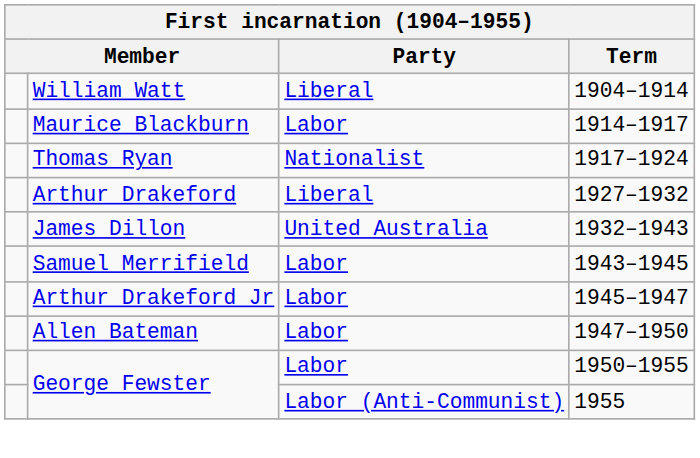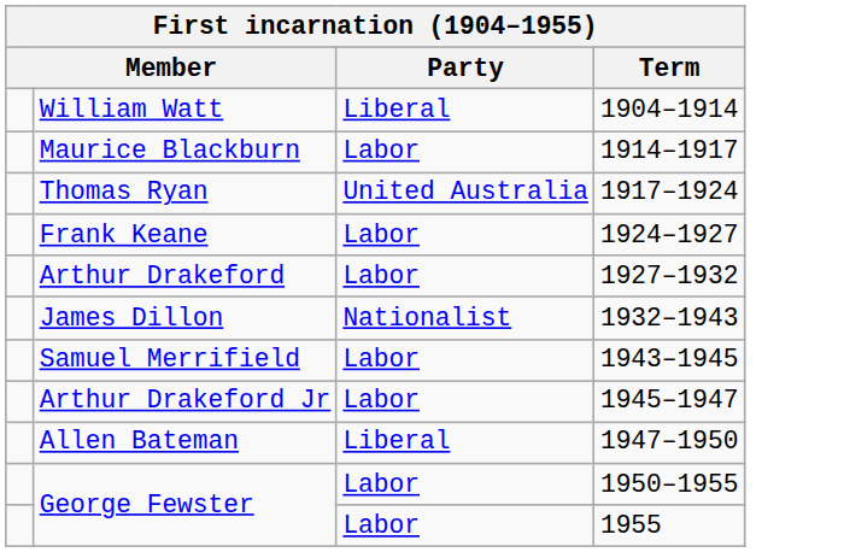 <table class="wikitable">
 <tr>
 <th colspan="4">First incarnation (1904–1955)</th>
 </tr>
 <tr>
 <th colspan="2">Member</th>
 <th>Party</th>
 <th>Term</th>
 </tr>
 <tr>
 <td> </td>
 <td><a href='#'>William Watt</a></td>
 <td><a href='#'>Liberal</a></td>
 <td>1904–1914</td>
 </tr>
 <tr>
 <td> </td>
 <td><a href='#'>Maurice Blackburn</a></td>
 <td><a href='#'>Labor</a></td>
 <td>1914–1917</td>
 </tr>
 <tr>
 <td> </td>
 <td><a href='#'>Thomas Ryan</a></td>
-<td><a href='#'>Nationalist</a></td>
+<td><a href='#'>United Australia</a></td>
 <td>1917–1924</td>
 </tr>
 <tr>
 <td> </td>
+<td><a href='#'>Frank Keane</a></td>
+<td><a href='#'>Labor</a></td>
+<td>1924–1927</td>
+</tr>
+<tr>
+<td> </td>
 <td><a href='#'>Arthur Drakeford</a></td>
-<td><a href='#'>Liberal</a></td>
+<td><a href='#'>Labor</a></td>
 <td>1927–1932</td>
 </tr>
 <tr>
 <td> </td>
 <td><a href='#'>James Dillon</a></td>
-<td><a href='#'>United Australia</a></td>
+<td><a href='#'>Nationalist</a></td>
 <td>1932–1943</td>
 </tr>
 <tr>
 <td> </td>
 <td><a href='#'>Samuel Merrifield</a></td>
 <td><a href='#'>Labor</a></td>
 <td>1943–1945</td>
 </tr>
 <tr>
 <td> </td>
 <td><a href='#'>Arthur Drakeford Jr</a></td>
 <td><a href='#'>Labor</a></td>
 <td>1945–1947</td>
 </tr>
 <tr>
 <td> </td>
 <td><a href='#'>Allen Bateman</a></td>
-<td><a href='#'>Labor</a></td>
+<td><a href='#'>Liberal</a></td>
 <td>1947–1950</td>
 </tr>
 <tr>
 <td> </td>
 <td rowspan=2><a href='#'>George Fewster</a></td>
 <td><a href='#'>Labor</a></td>
 <td>1950–1955</td>
 </tr>
 <tr>
 <td> </td>
-<td><a href='#'>Labor (Anti-Communist)</a></td>
+<td><a href='#'>Labor</a></td>
 <td>1955</td>
 </tr>
 </table>
